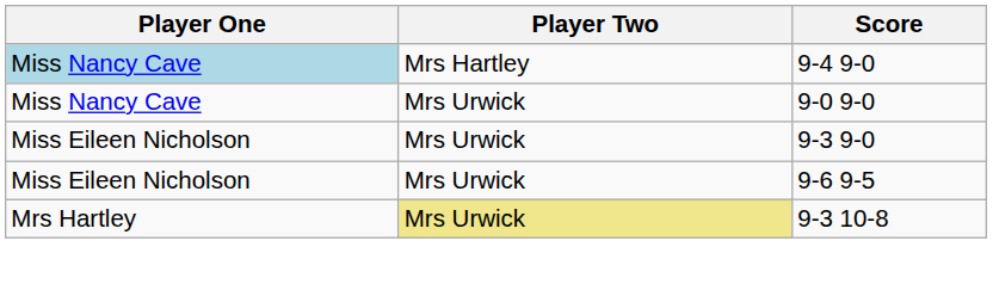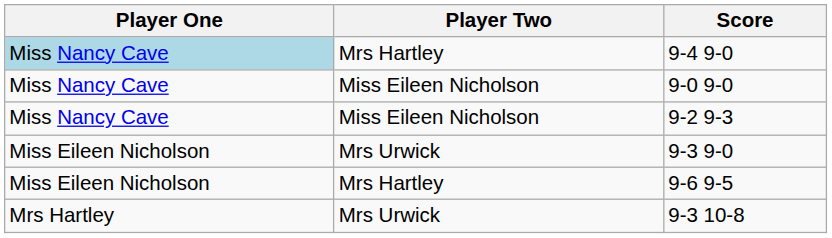 <table class="wikitable">
 <tr>
 <th width=250>Player One</th>
 <th width=250>Player Two</th>
 <th width=120>Score</th>
 </tr>
 <tr>
 <td style="background: lightblue;"> Miss <a href='#'>Nancy Cave</a></td>
 <td> Mrs Hartley</td>
 <td>9-4 9-0</td>
 </tr>
 <tr>
 <td> Miss <a href='#'>Nancy Cave</a></td>
-<td> Mrs Urwick</td>
+<td> Miss Eileen Nicholson</td>
 <td>9-0 9-0</td>
+</tr>
+<tr>
+<td> Miss <a href='#'>Nancy Cave</a></td>
+<td> Miss Eileen Nicholson</td>
+<td>9-2 9-3</td>
 </tr>
 <tr>
 <td> Miss Eileen Nicholson</td>
 <td> Mrs Urwick</td>
 <td>9-3 9-0</td>
 </tr>
 <tr>
 <td> Miss Eileen Nicholson</td>
-<td> Mrs Urwick</td>
+<td> Mrs Hartley</td>
 <td>9-6 9-5</td>
 </tr>
 <tr>
 <td> Mrs Hartley</td>
-<td style="background: khaki;"> Mrs Urwick</td>
+<td> Mrs Urwick</td>
 <td>9-3 10-8</td>
 </tr>
 </table>
